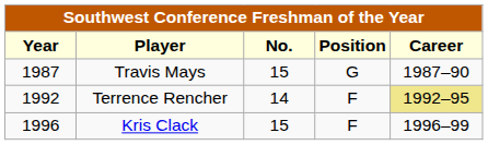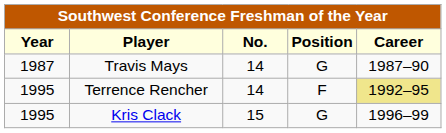 <table class="wikitable" style="text-align:center">
 <tr>
 <td colspan="5" style= "background: #BF5700; color:white"><strong>Southwest Conference Freshman of the Year</strong></td>
 </tr>
 <tr>
 <th style="width:60px; background: #ffffdd;">Year</th>
 <th style="width:150px; background: #ffffdd;">Player</th>
 <th style="width:60px; background: #ffffdd;">No.</th>
 <th style="width:60px; background: #ffffdd;">Position</th>
 <th style="width:80px; background: #ffffdd;">Career</th>
 </tr>
 <tr>
 <td>1987</td>
 <td>Travis Mays</td>
-<td>15</td>
+<td>14</td>
 <td>G</td>
 <td>1987–90</td>
 </tr>
 <tr>
-<td>1992</td>
+<td>1995</td>
 <td>Terrence Rencher</td>
 <td>14</td>
 <td>F</td>
 <td style="background: khaki;">1992–95</td>
 </tr>
 <tr>
-<td>1996</td>
+<td>1995</td>
 <td><a href='#'>Kris Clack</a></td>
 <td>15</td>
-<td>F</td>
+<td>G</td>
 <td>1996–99</td>
 </tr>
 </table>
